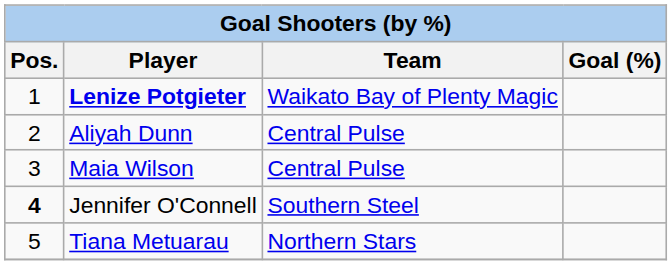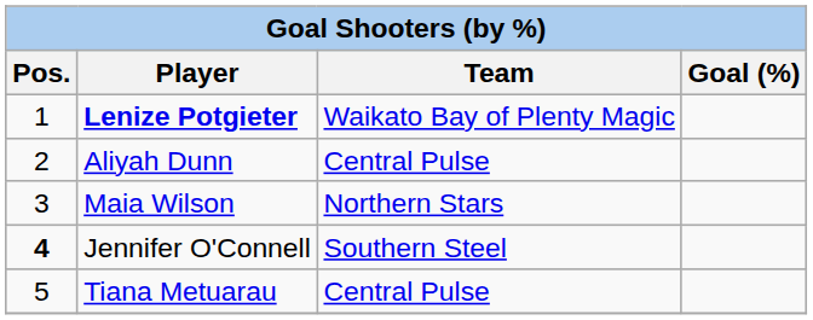 <table class="wikitable"  style="float:left; font-size:90%;">
 <tr>
 <th colspan=4 style=background:#ABCDEF>Goal Shooters (by %)</th>
 </tr>
 <tr>
 <th>Pos.</th>
 <th>Player</th>
 <th>Team</th>
 <th>Goal (%)</th>
 </tr>
 <tr>
 <td align=center>1</td>
 <td><strong><a href='#'>Lenize Potgieter</a></strong></td>
 <td><a href='#'>Waikato Bay of Plenty Magic</a></td>
 <td align=center></td>
 </tr>
 <tr>
 <td align=center>2</td>
 <td><a href='#'>Aliyah Dunn</a></td>
 <td><a href='#'>Central Pulse</a></td>
 <td align=center></td>
 </tr>
 <tr>
 <td align=center>3</td>
 <td><a href='#'>Maia Wilson</a></td>
-<td><a href='#'>Central Pulse</a></td>
+<td><a href='#'>Northern Stars</a></td>
 <td align=center></td>
 </tr>
 <tr>
 <td align=center><strong>4</strong></td>
 <td>Jennifer O'Connell</td>
 <td><a href='#'>Southern Steel</a></td>
 <td align=center></td>
 </tr>
 <tr>
 <td align=center>5</td>
 <td><a href='#'>Tiana Metuarau</a></td>
-<td><a href='#'>Northern Stars</a></td>
+<td><a href='#'>Central Pulse</a></td>
 <td align=center></td>
 </tr>
 <tr>
 </tr>
 </table>
